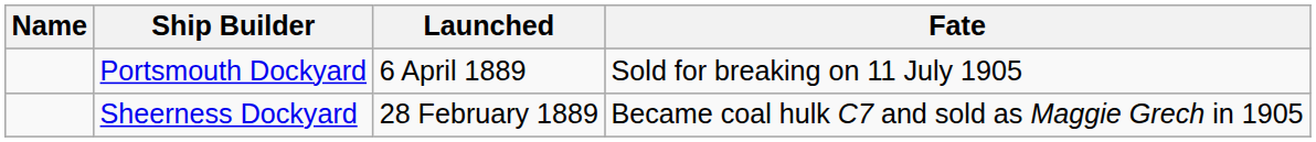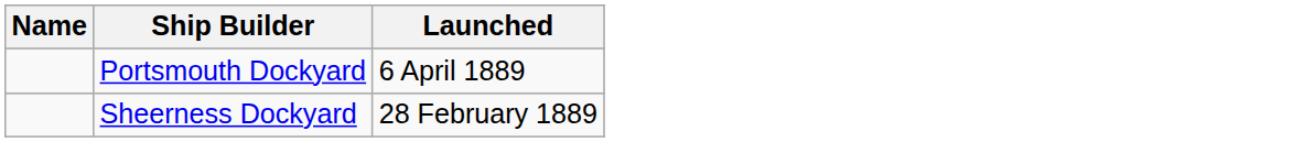 <table class="wikitable" style="text-align:left">
 <tr>
 <th>Name</th>
 <th>Ship Builder</th>
 <th>Launched</th>
-<th>Fate</th>
 </tr>
 <tr>
 <td></td>
 <td><a href='#'>Portsmouth Dockyard</a></td>
 <td>6 April 1889</td>
-<td>Sold for breaking on 11 July 1905</td>
 </tr>
 <tr>
 <td></td>
 <td><a href='#'>Sheerness Dockyard</a></td>
 <td>28 February 1889</td>
-<td>Became coal hulk <em>C7</em> and sold as <em>Maggie Grech</em> in 1905</td>
 </tr>
 </table>
